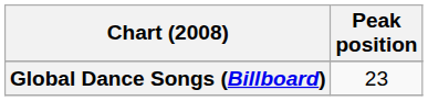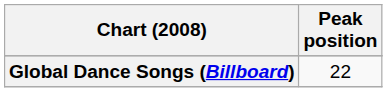 <table class="wikitable sortable plainrowheaders" style="text-align:center">
 <tr>
 <th scope="col">Chart (2008)</th>
 <th scope="col">Peak<br> position</th>
 </tr>
 <tr>
 </tr>
 <tr>
 <th scope="row">Global Dance Songs (<em><a href='#'>Billboard</a></em>)</th>
-<td>23</td>
+<td>22</td>
 </tr>
 <tr>
 </tr>
 </table>
